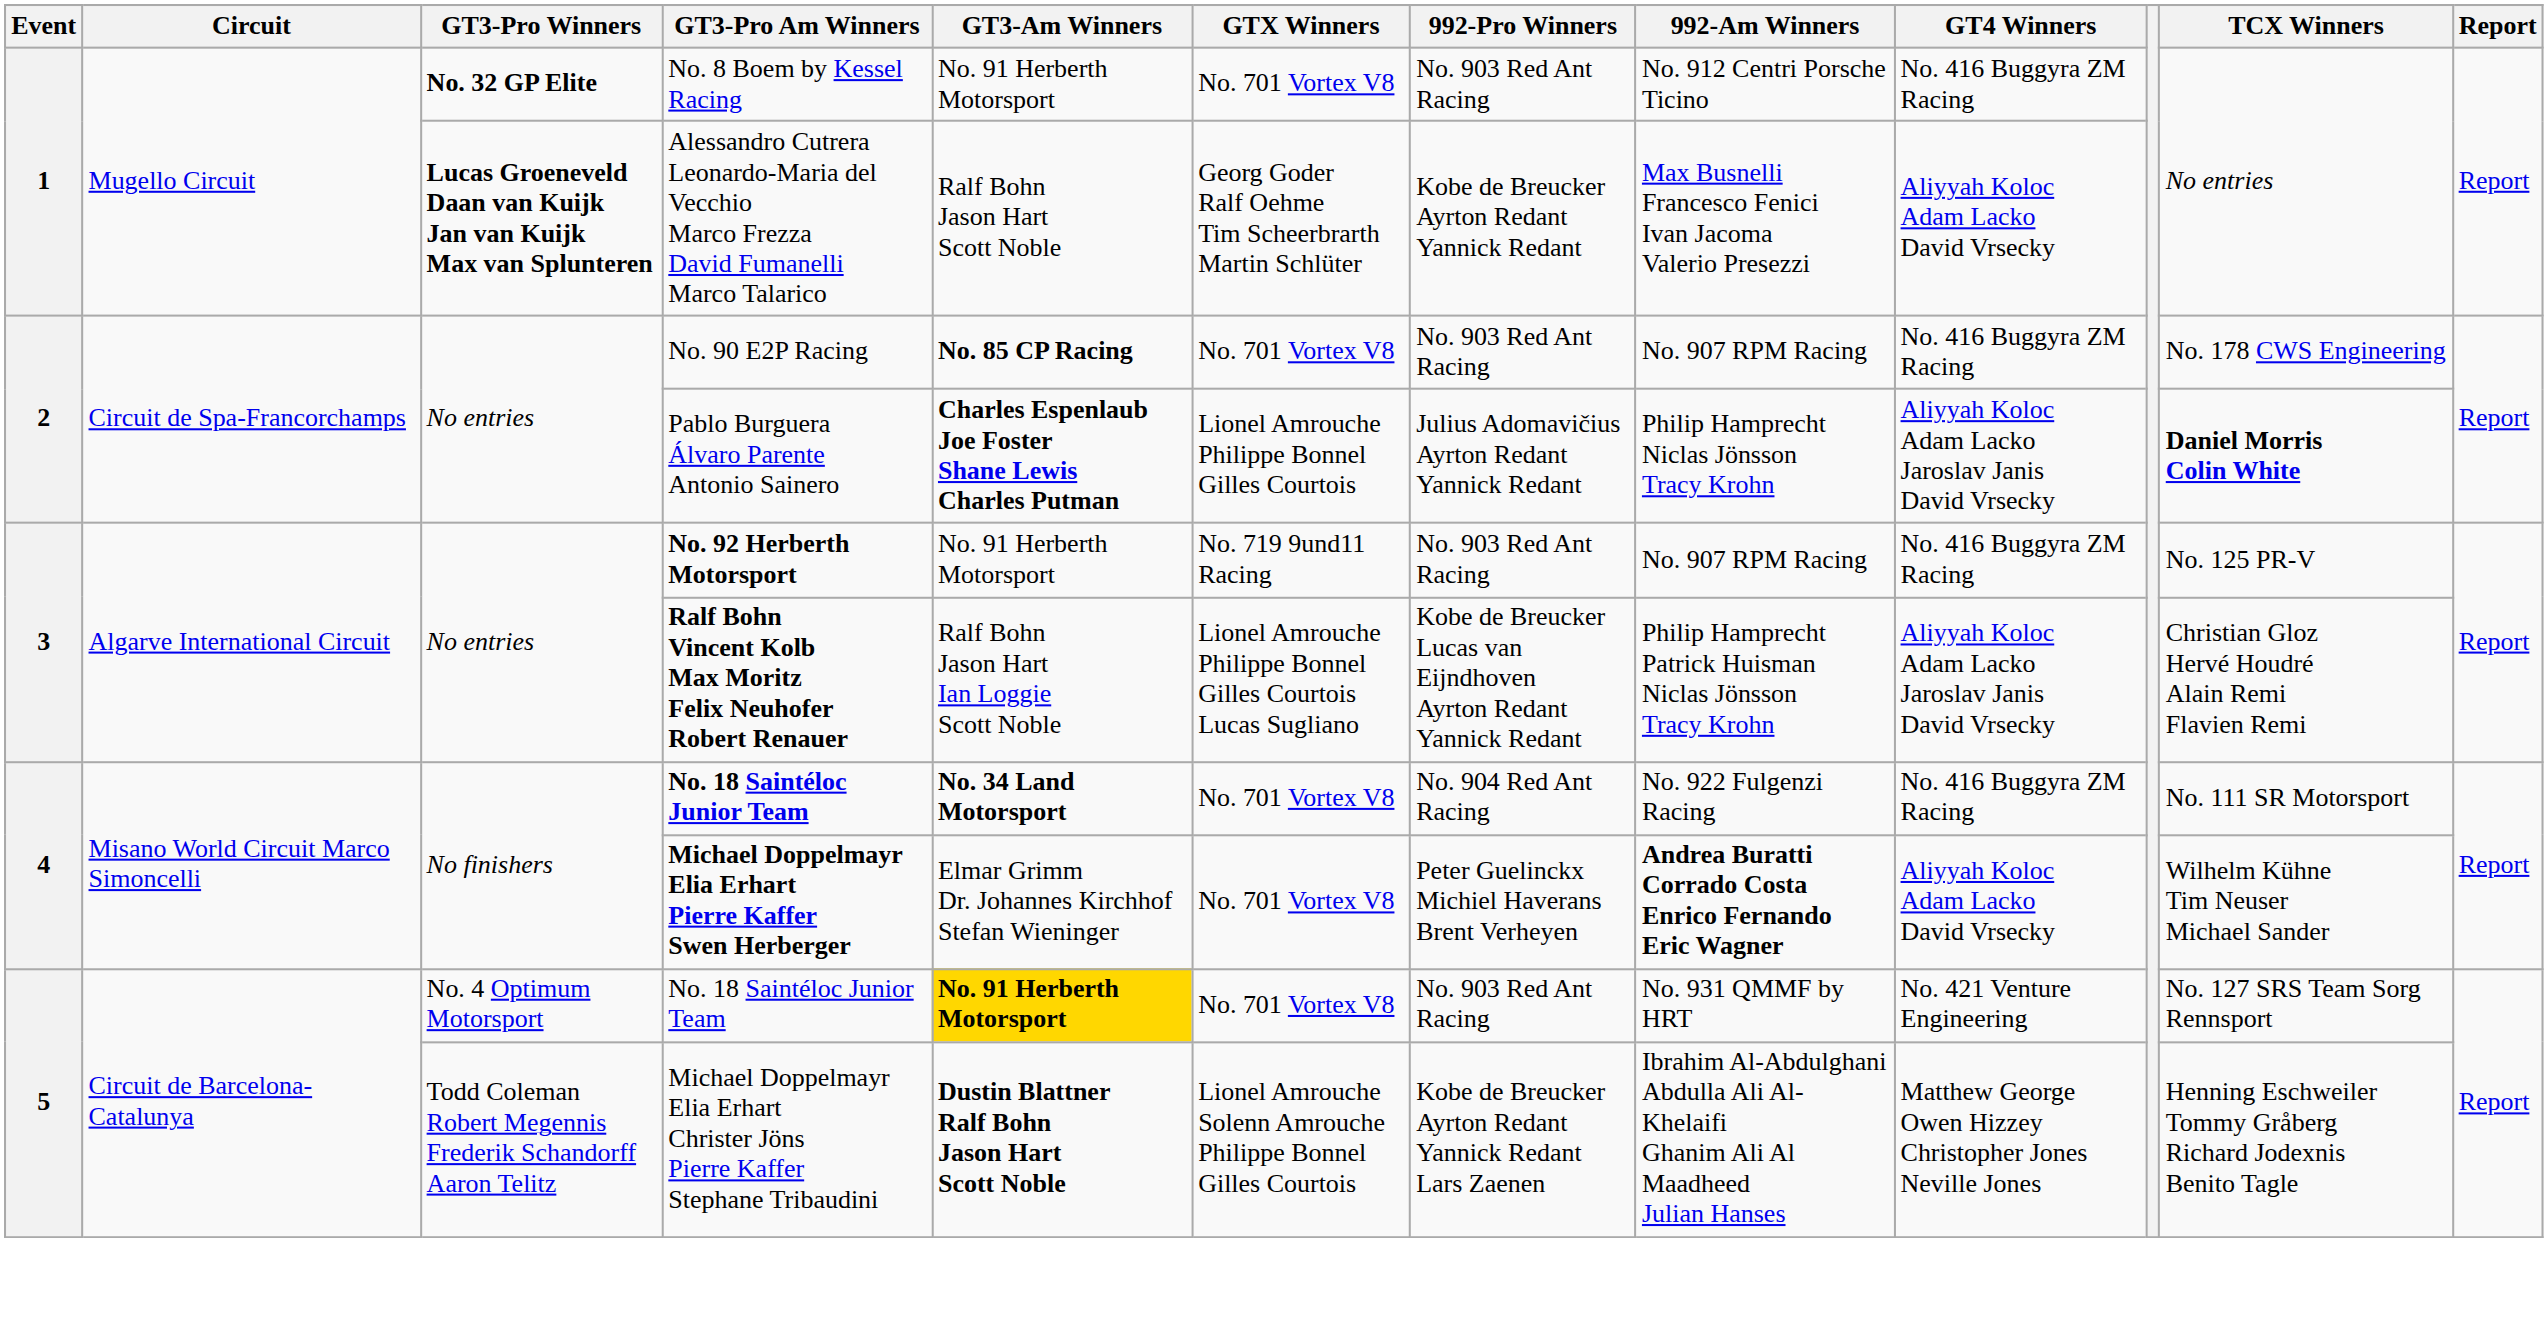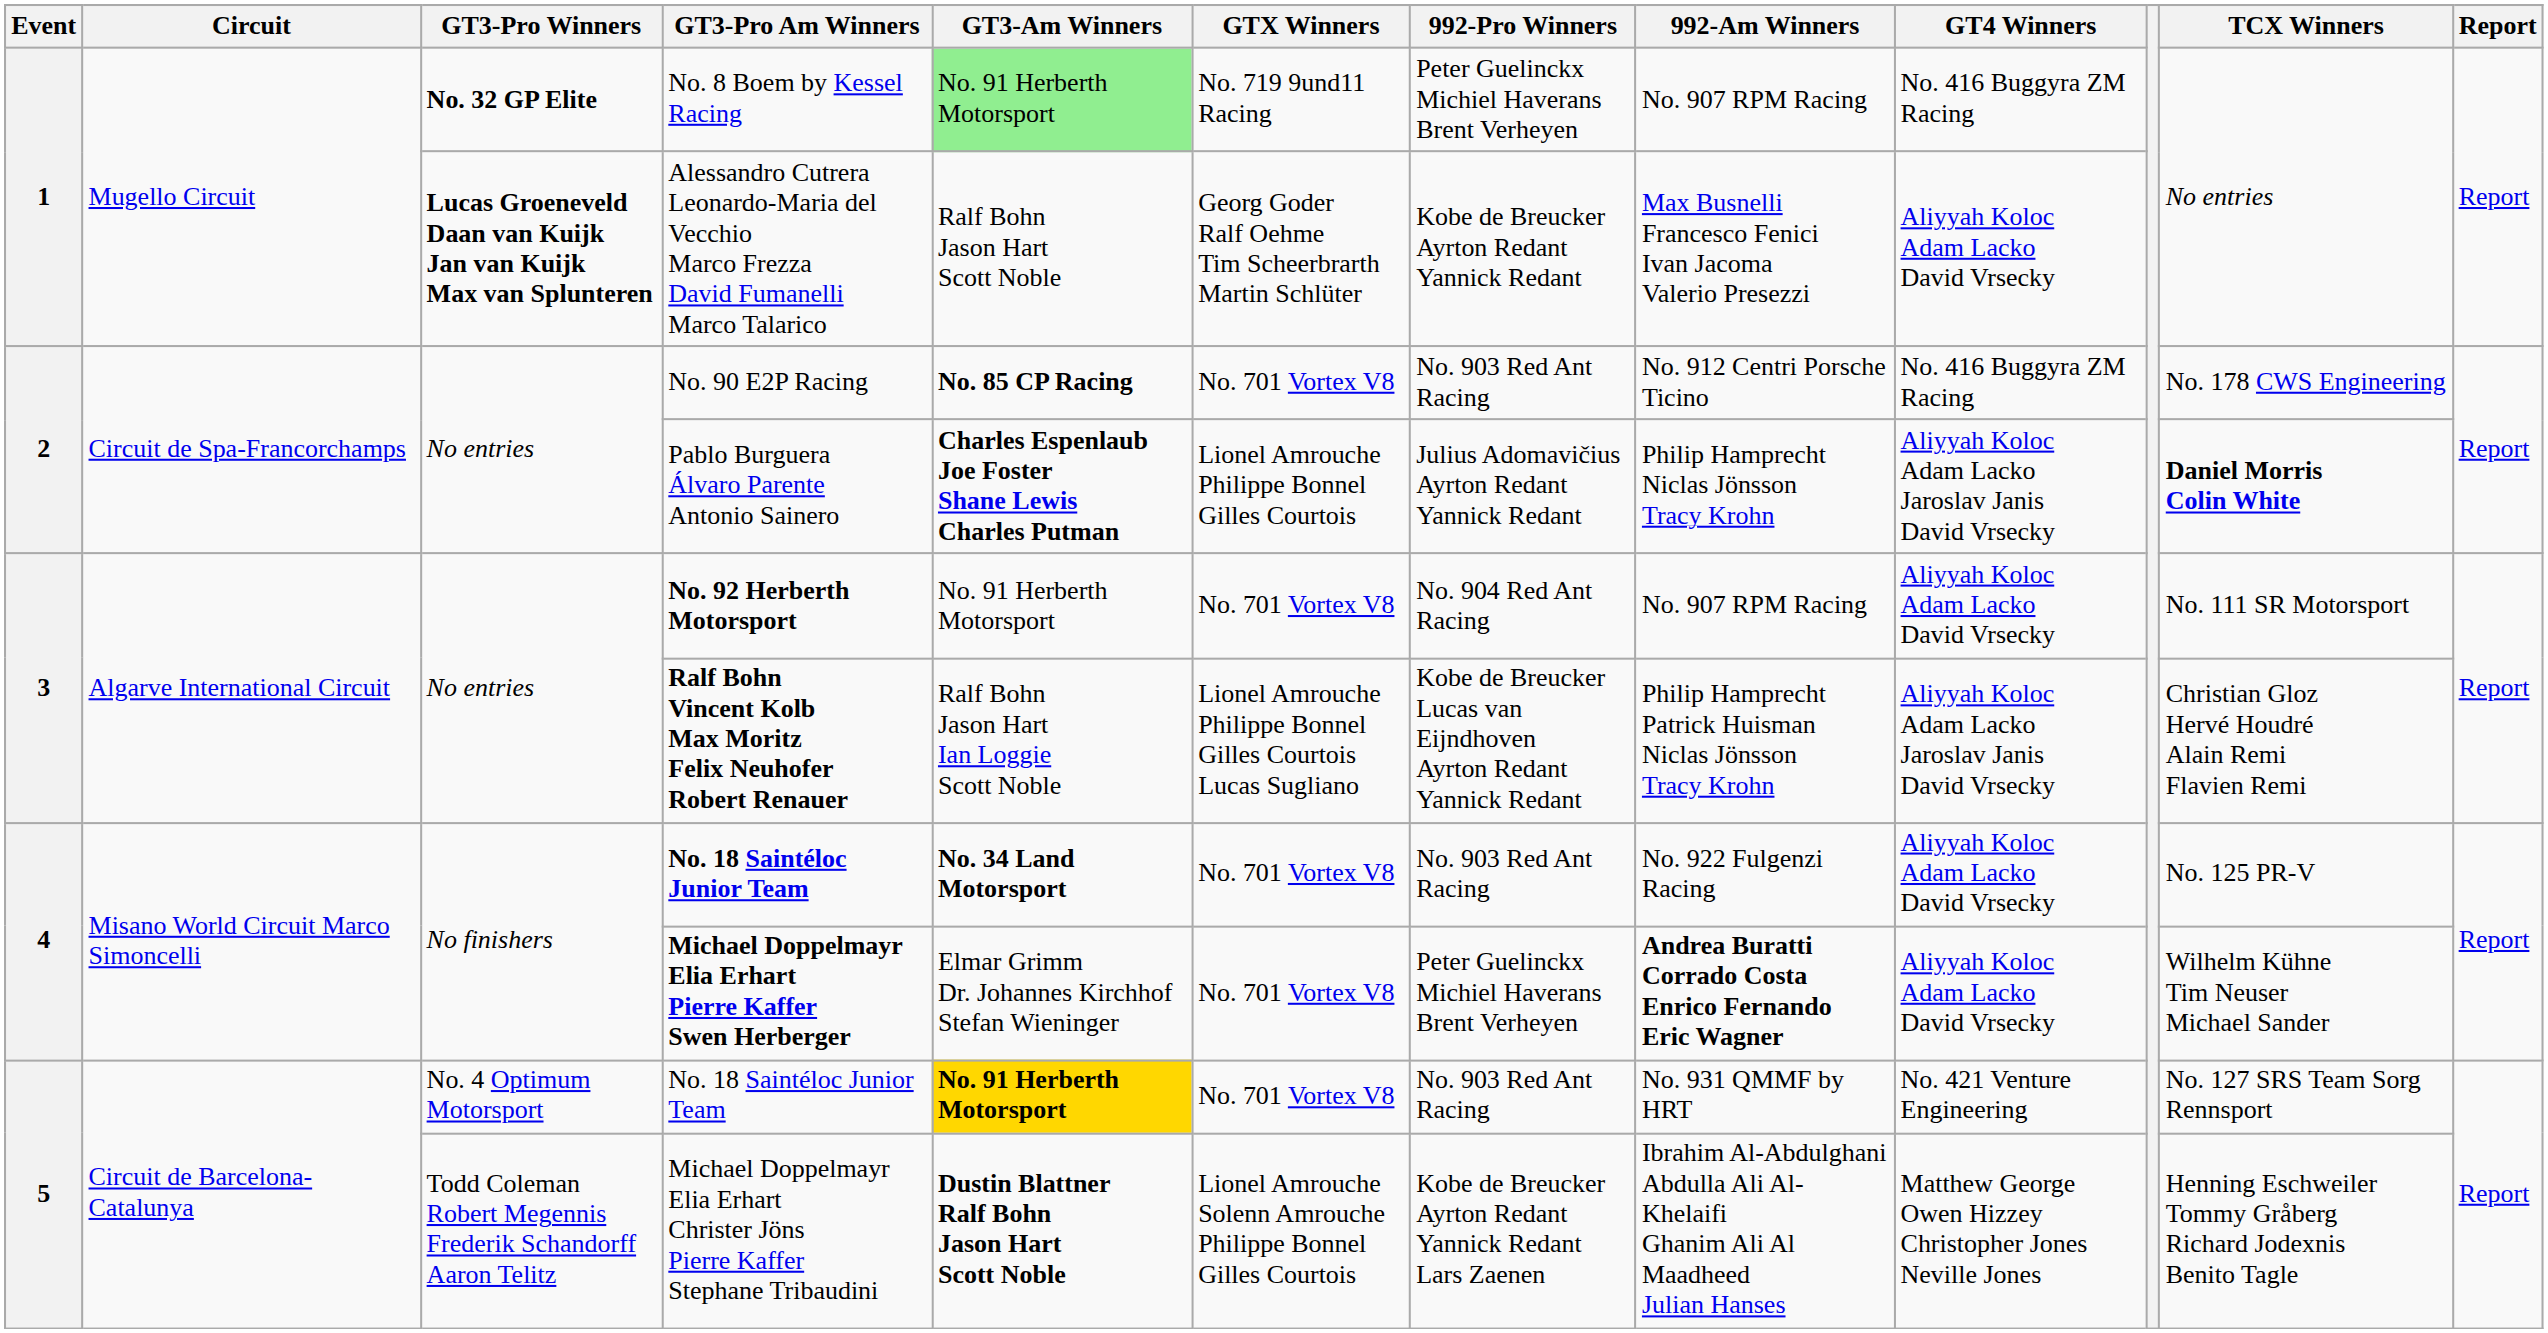 <table class="wikitable" style="font-size: 80%;">
 <tr>
 <th>Event</th>
 <th>Circuit</th>
 <th>GT3-Pro Winners</th>
 <th>GT3-Pro Am Winners</th>
 <th>GT3-Am Winners</th>
 <th>GTX Winners</th>
 <th>992-Pro Winners</th>
 <th>992-Am Winners</th>
 <th>GT4 Winners</th>
 <th rowspan="11"></th>
 <th>TCX Winners</th>
 <th>Report</th>
 </tr>
 <tr>
 <th rowspan="2">1</th>
 <td rowspan="2"> <a href='#'>Mugello Circuit</a></td>
 <td><strong> No. 32 GP Elite</strong></td>
 <td> No. 8 Boem by <a href='#'>Kessel Racing</a></td>
-<td> No. 91 Herberth Motorsport</td>
-<td> No. 701 <a href='#'>Vortex V8</a></td>
-<td> No. 903 Red Ant Racing</td>
-<td> No. 912 Centri Porsche Ticino</td>
+<td style="background: lightgreen;"> No. 91 Herberth Motorsport</td>
+<td> No. 719 9und11 Racing</td>
+<td> Peter Guelinckx<br> Michiel Haverans<br> Brent Verheyen</td>
+<td> No. 907 RPM Racing</td>
 <td> No. 416 Buggyra ZM Racing</td>
 <td rowspan="2"><em>No entries</em></td>
 <td rowspan="2"><a href='#'>Report</a></td>
 </tr>
 <tr>
 <td><strong> Lucas Groeneveld<br> Daan van Kuijk<br> Jan van Kuijk<br> Max van Splunteren</strong></td>
 <td> Alessandro Cutrera<br> Leonardo-Maria del Vecchio<br> Marco Frezza<br> <a href='#'>David Fumanelli</a><br> Marco Talarico</td>
 <td> Ralf Bohn<br> Jason Hart<br> Scott Noble</td>
 <td> Georg Goder<br> Ralf Oehme<br> Tim Scheerbrarth<br> Martin Schlüter</td>
 <td> Kobe de Breucker<br> Ayrton Redant<br> Yannick Redant</td>
 <td> <a href='#'>Max Busnelli</a><br> Francesco Fenici<br> Ivan Jacoma<br> Valerio Presezzi</td>
 <td> <a href='#'>Aliyyah Koloc</a><br> <a href='#'>Adam Lacko</a><br> David Vrsecky</td>
 </tr>
 <tr>
 <th rowspan="2">2</th>
 <td rowspan="2"> <a href='#'>Circuit de Spa-Francorchamps</a></td>
 <td rowspan="2"><em>No entries</em></td>
 <td> No. 90 E2P Racing</td>
 <td><strong> No. 85 CP Racing</strong></td>
 <td> No. 701 <a href='#'>Vortex V8</a></td>
 <td> No. 903 Red Ant Racing</td>
-<td> No. 907 RPM Racing</td>
+<td> No. 912 Centri Porsche Ticino</td>
 <td> No. 416 Buggyra ZM Racing</td>
 <td> No. 178 <a href='#'>CWS Engineering</a></td>
 <td rowspan="2"><a href='#'>Report</a></td>
 </tr>
 <tr>
 <td> Pablo Burguera<br> <a href='#'>Álvaro Parente</a><br> Antonio Sainero</td>
 <td><strong> Charles Espenlaub<br> Joe Foster<br> <a href='#'>Shane Lewis</a><br> Charles Putman</strong></td>
 <td> Lionel Amrouche<br> Philippe Bonnel<br> Gilles Courtois</td>
 <td> Julius Adomavičius<br> Ayrton Redant<br> Yannick Redant</td>
 <td> Philip Hamprecht<br> Niclas Jönsson<br> <a href='#'>Tracy Krohn</a></td>
 <td> <a href='#'>Aliyyah Koloc</a><br> Adam Lacko<br> Jaroslav Janis<br> David Vrsecky</td>
 <td><strong> Daniel Morris<br> <a href='#'>Colin White</a></strong></td>
 </tr>
 <tr>
 <th rowspan="2">3</th>
 <td rowspan="2"> <a href='#'>Algarve International Circuit</a></td>
 <td rowspan="2"><em>No entries</em></td>
 <td><strong> No. 92 Herberth Motorsport</strong></td>
 <td> No. 91 Herberth Motorsport</td>
-<td> No. 719 9und11 Racing</td>
-<td> No. 903 Red Ant Racing</td>
+<td> No. 701 <a href='#'>Vortex V8</a></td>
+<td> No. 904 Red Ant Racing</td>
 <td> No. 907 RPM Racing</td>
-<td> No. 416 Buggyra ZM Racing</td>
-<td> No. 125 PR-V</td>
+<td> <a href='#'>Aliyyah Koloc</a><br> <a href='#'>Adam Lacko</a><br> David Vrsecky</td>
+<td> No. 111 SR Motorsport</td>
 <td rowspan="2"><a href='#'>Report</a></td>
 </tr>
 <tr>
 <td><strong> Ralf Bohn<br> Vincent Kolb<br> Max Moritz<br> Felix Neuhofer<br> Robert Renauer</strong></td>
 <td> Ralf Bohn<br> Jason Hart<br> <a href='#'>Ian Loggie</a><br> Scott Noble</td>
 <td> Lionel Amrouche<br> Philippe Bonnel<br> Gilles Courtois<br> Lucas Sugliano</td>
 <td> Kobe de Breucker<br> Lucas van Eijndhoven<br> Ayrton Redant<br> Yannick Redant</td>
 <td> Philip Hamprecht<br> Patrick Huisman<br> Niclas Jönsson<br> <a href='#'>Tracy Krohn</a></td>
 <td> <a href='#'>Aliyyah Koloc</a><br> Adam Lacko<br> Jaroslav Janis<br> David Vrsecky</td>
 <td> Christian Gloz<br> Hervé Houdré<br> Alain Remi<br> Flavien Remi</td>
 </tr>
 <tr>
 <th rowspan="2">4</th>
 <td rowspan="2"> <a href='#'>Misano World Circuit Marco Simoncelli</a></td>
 <td rowspan="2"><em>No finishers</em></td>
 <td><strong> No. 18 <a href='#'>Saintéloc Junior Team</a></strong></td>
 <td><strong> No. 34 Land Motorsport</strong></td>
 <td> No. 701 <a href='#'>Vortex V8</a></td>
-<td> No. 904 Red Ant Racing</td>
+<td> No. 903 Red Ant Racing</td>
 <td> No. 922 Fulgenzi Racing</td>
-<td> No. 416 Buggyra ZM Racing</td>
-<td> No. 111 SR Motorsport</td>
+<td> <a href='#'>Aliyyah Koloc</a><br> <a href='#'>Adam Lacko</a><br> David Vrsecky</td>
+<td> No. 125 PR-V</td>
 <td rowspan="2"><a href='#'>Report</a></td>
 </tr>
 <tr>
 <td><strong> Michael Doppelmayr<br> Elia Erhart<br> <a href='#'>Pierre Kaffer</a><br> Swen Herberger</strong></td>
 <td> Elmar Grimm<br> Dr. Johannes Kirchhof<br> Stefan Wieninger</td>
 <td> No. 701 <a href='#'>Vortex V8</a></td>
 <td> Peter Guelinckx<br> Michiel Haverans<br> Brent Verheyen</td>
 <td><strong> Andrea Buratti<br> Corrado Costa<br> Enrico Fernando<br> Eric Wagner</strong></td>
 <td> <a href='#'>Aliyyah Koloc</a><br> <a href='#'>Adam Lacko</a><br> David Vrsecky</td>
 <td> Wilhelm Kühne<br> Tim Neuser<br> Michael Sander</td>
 </tr>
 <tr>
 <th rowspan="2">5</th>
 <td rowspan="2"> <a href='#'>Circuit de Barcelona-Catalunya</a></td>
 <td> No. 4 <a href='#'>Optimum Motorsport</a></td>
 <td> No. 18 <a href='#'>Saintéloc Junior Team</a></td>
 <td style="background: gold;"><strong> No. 91 Herberth Motorsport</strong></td>
 <td> No. 701 <a href='#'>Vortex V8</a></td>
 <td> No. 903 Red Ant Racing</td>
 <td> No. 931 QMMF by HRT</td>
 <td> No. 421 Venture Engineering</td>
 <td> No. 127 SRS Team Sorg Rennsport</td>
 <td rowspan="2"><a href='#'>Report</a></td>
 </tr>
 <tr>
 <td> Todd Coleman<br> <a href='#'>Robert Megennis</a><br> <a href='#'>Frederik Schandorff</a><br> <a href='#'>Aaron Telitz</a></td>
 <td> Michael Doppelmayr<br> Elia Erhart<br> Christer Jöns<br> <a href='#'>Pierre Kaffer</a><br> Stephane Tribaudini</td>
 <td><strong> Dustin Blattner<br> Ralf Bohn<br> Jason Hart<br> Scott Noble</strong></td>
 <td> Lionel Amrouche<br> Solenn Amrouche<br> Philippe Bonnel<br> Gilles Courtois</td>
 <td> Kobe de Breucker<br> Ayrton Redant<br> Yannick Redant<br> Lars Zaenen</td>
 <td> Ibrahim Al-Abdulghani<br> Abdulla Ali Al-Khelaifi<br> Ghanim Ali Al Maadheed<br> <a href='#'>Julian Hanses</a></td>
 <td> Matthew George<br> Owen Hizzey<br> Christopher Jones<br> Neville Jones</td>
 <td> Henning Eschweiler<br> Tommy Gråberg<br> Richard Jodexnis<br> Benito Tagle</td>
 </tr>
 </table>
